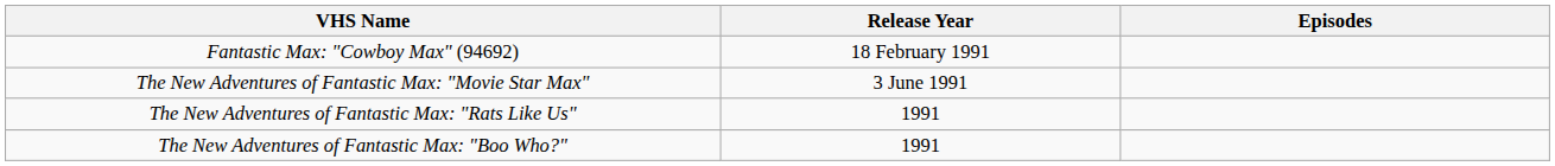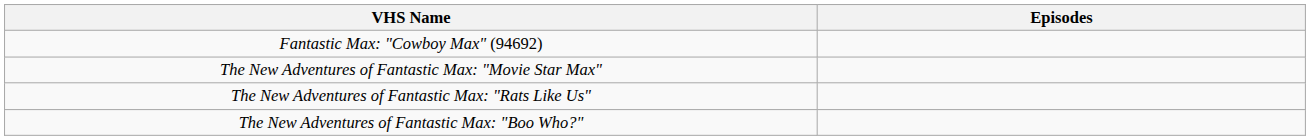 <table class="wikitable" style="text-align:center; width:100%;">
 <tr>
 <th style="width:25%;">VHS Name</th>
-<th style="width:14%;">Release Year</th>
 <th style="width:15%;">Episodes</th>
 </tr>
 <tr>
 <td><em>Fantastic Max: "Cowboy Max"</em> (94692)</td>
-<td style="text-align:center;">18 February 1991</td>
 <td style="text-align:center;"></td>
 </tr>
 <tr>
 <td><em>The New Adventures of Fantastic Max: "Movie Star Max"</em></td>
-<td style="text-align:center;">3 June 1991</td>
 <td style="text-align:center;"></td>
 </tr>
 <tr>
 <td><em>The New Adventures of Fantastic Max: "Rats Like Us"</em></td>
-<td style="text-align:center;">1991</td>
 <td style="text-align:center;"></td>
 </tr>
 <tr>
 <td><em>The New Adventures of Fantastic Max: "Boo Who?"</em></td>
-<td style="text-align:center;">1991</td>
 <td style="text-align:center;"></td>
 </tr>
 </table>
